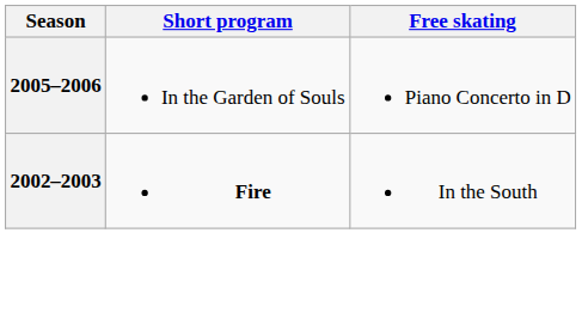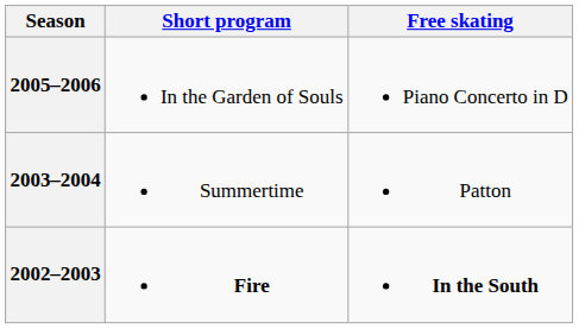 <table class=wikitable style=text-align:center>
 <tr>
 <th>Season</th>
 <th><a href='#'>Short program</a></th>
 <th><a href='#'>Free skating</a></th>
 </tr>
 <tr>
 <th>2005–2006 <br> </th>
 <td><br><ul><li>In the Garden of Souls <br></li></ul></td>
 <td><br><ul><li>Piano Concerto in D <br></li></ul></td>
 </tr>
 <tr>
+<th>2003–2004 <br> </th>
+<td><br><ul><li>Summertime <br></li></ul></td>
+<td><br><ul><li>Patton <br></li></ul></td>
+</tr>
+<tr>
 <th>2002–2003 <br> </th>
 <td><strong><br><ul><li>Fire <br></li></ul></strong></td>
-<td><br><ul><li>In the South <br></li></ul></td>
+<td><strong><br><ul><li>In the South <br></li></ul></strong></td>
 </tr>
 </table>
